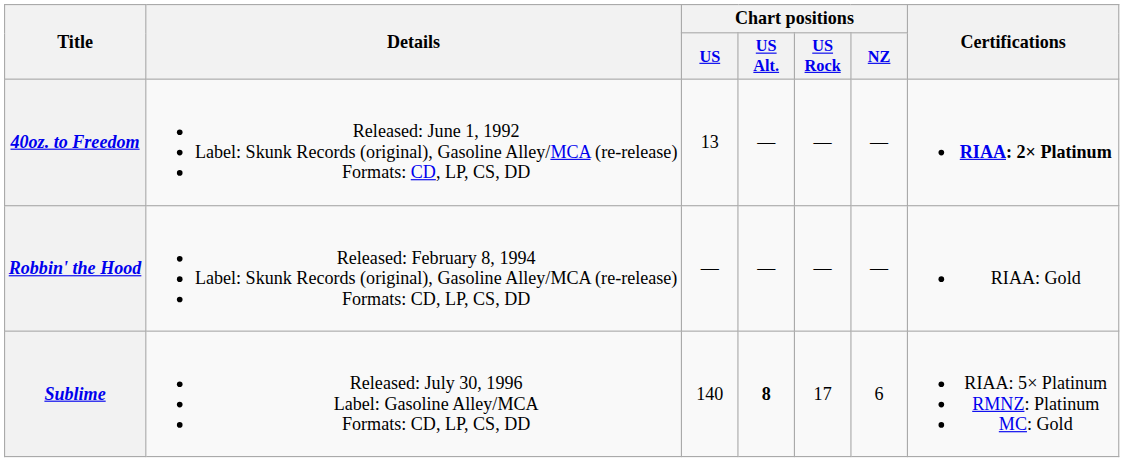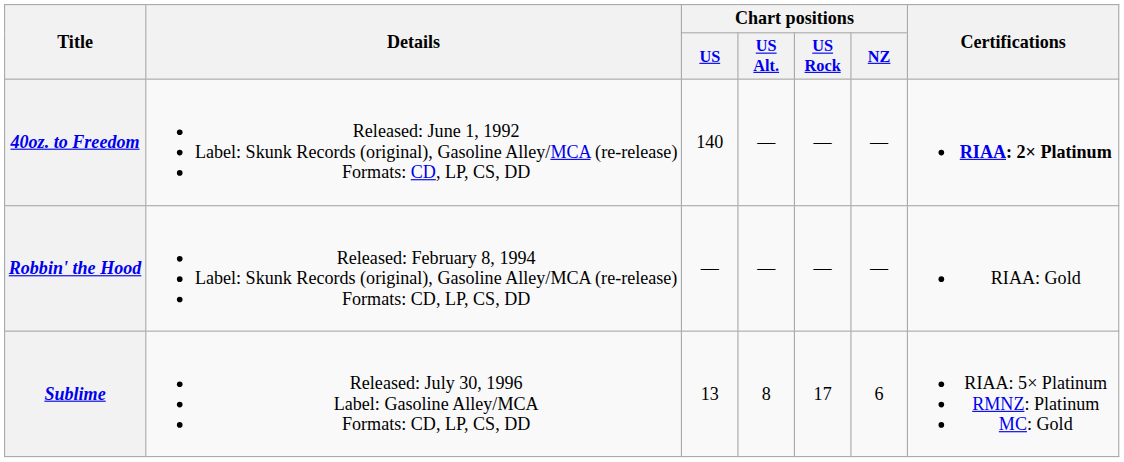 <table class="wikitable plainrowheaders" style="text-align:center;">
 <tr>
 <th scope="col" rowspan="2">Title</th>
 <th scope="col" rowspan="2">Details</th>
 <th colspan="4" scope="col">Chart positions</th>
 <th scope="col" rowspan="2" width="180">Certifications<br></th>
 </tr>
 <tr>
 <th scope="col" style="width:3em; font-size:90%"><a href='#'>US</a><br></th>
 <th scope="col" style="width:3em; font-size:90%"><a href='#'>US<br>Alt.</a><br></th>
 <th scope="col" style="width:3em; font-size:90%"><a href='#'>US<br>Rock</a><br></th>
 <th scope="col" style="width:3em; font-size:90%"><a href='#'>NZ</a><br></th>
 </tr>
 <tr>
 <th scope="row"><em><a href='#'>40oz. to Freedom</a></em></th>
 <td><br><ul><li>Released: June 1, 1992</li><li>Label: Skunk Records (original), Gasoline Alley/<a href='#'>MCA</a> (re-release)</li><li>Formats: <a href='#'>CD</a>, LP, CS, DD</li></ul></td>
-<td align="center">13</td>
+<td align="center">140</td>
 <td>—</td>
 <td>—</td>
 <td align="center">—</td>
 <td><strong><br><ul><li><a href='#'>RIAA</a>: 2× Platinum</li></ul></strong></td>
 </tr>
 <tr>
 <th scope="row"><em><a href='#'>Robbin' the Hood</a></em></th>
 <td><br><ul><li>Released: February 8, 1994</li><li>Label: Skunk Records (original), Gasoline Alley/MCA (re-release)</li><li>Formats: CD, LP, CS, DD</li></ul></td>
 <td align="center">—</td>
 <td>—</td>
 <td>—</td>
 <td align="center">—</td>
 <td><br><ul><li>RIAA: Gold</li></ul></td>
 </tr>
 <tr>
 <th scope="row"><em><a href='#'>Sublime</a></em></th>
 <td><br><ul><li>Released: July 30, 1996</li><li>Label: Gasoline Alley/MCA</li><li>Formats: CD, LP, CS, DD</li></ul></td>
-<td align="center">140</td>
-<td><strong>8</strong></td>
+<td align="center">13</td>
+<td>8</td>
 <td>17</td>
 <td align="center">6</td>
 <td><br><ul><li>RIAA: 5× Platinum</li><li><a href='#'>RMNZ</a>: Platinum</li><li><a href='#'>MC</a>: Gold</li></ul></td>
 </tr>
 </table>
